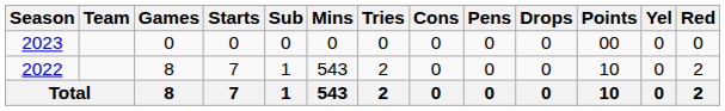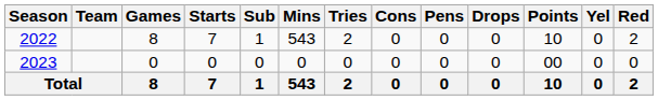 <table class="wikitable" style="text-align:center; line-height:90%; font-size:95%; width:60%;">
 <tr>
 <th>Season</th>
 <th>Team</th>
 <th>Games</th>
 <th>Starts</th>
 <th>Sub</th>
 <th>Mins</th>
 <th>Tries</th>
 <th>Cons</th>
 <th>Pens</th>
 <th>Drops</th>
 <th>Points</th>
 <th>Yel</th>
 <th>Red</th>
 </tr>
 <tr>
+<td><a href='#'>2022</a></td>
+<td></td>
+<td>8</td>
+<td>7</td>
+<td>1</td>
+<td>543</td>
+<td>2</td>
+<td>0</td>
+<td>0</td>
+<td>0</td>
+<td>10</td>
+<td>0</td>
+<td>2</td>
+</tr>
+<tr>
 <td><a href='#'>2023</a></td>
 <td></td>
 <td>0</td>
 <td>0</td>
 <td>0</td>
 <td>0</td>
 <td>0</td>
 <td>0</td>
 <td>0</td>
 <td>0</td>
 <td>00</td>
 <td>0</td>
 <td>0</td>
-</tr>
-<tr>
-<td><a href='#'>2022</a></td>
-<td></td>
-<td>8</td>
-<td>7</td>
-<td>1</td>
-<td>543</td>
-<td>2</td>
-<td>0</td>
-<td>0</td>
-<td>0</td>
-<td>10</td>
-<td>0</td>
-<td>2</td>
 </tr>
 <tr>
 <th colspan="2">Total</th>
 <th>8</th>
 <th>7</th>
 <th>1</th>
 <th>543</th>
 <th>2</th>
 <th>0</th>
 <th>0</th>
 <th>0</th>
 <th>10</th>
 <th>0</th>
 <th>2</th>
 </tr>
 </table>
